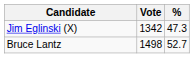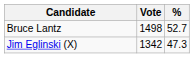 <table class="wikitable">
 <tr>
 <th bgcolor="#DDDDFF" width="200px">Candidate</th>
 <th bgcolor="#DDDDFF">Vote</th>
 <th bgcolor="#DDDDFF">%</th>
 </tr>
 <tr>
+<td>Bruce Lantz</td>
+<td>1498</td>
+<td>52.7</td>
+</tr>
+<tr>
 <td><a href='#'>Jim Eglinski</a> (X)</td>
 <td>1342</td>
 <td>47.3</td>
 </tr>
-<tr>
-<td>Bruce Lantz</td>
-<td>1498</td>
-<td>52.7</td>
-</tr>
 </table>
